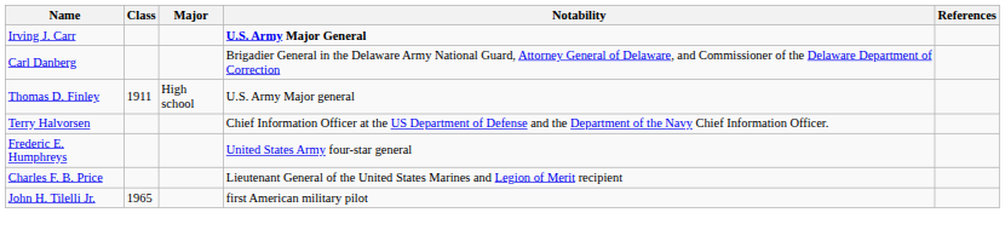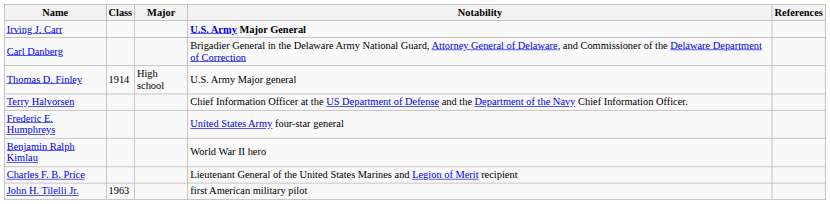 <table class="wikitable sortable" style="width:100%;">
 <tr>
 <th>Name</th>
 <th>Class</th>
 <th>Major</th>
 <th>Notability</th>
 <th>References</th>
 </tr>
 <tr>
 <td><a href='#'>Irving J. Carr</a></td>
 <td></td>
 <td></td>
 <td><strong><a href='#'>U.S. Army</a> Major General</strong></td>
 <td></td>
 </tr>
 <tr>
 <td><a href='#'>Carl Danberg</a></td>
 <td></td>
 <td></td>
 <td>Brigadier General in the Delaware Army National Guard, <a href='#'>Attorney General of Delaware</a>, and Commissioner of the <a href='#'>Delaware Department of Correction</a></td>
 <td></td>
 </tr>
 <tr>
 <td><a href='#'>Thomas D. Finley</a></td>
-<td>1911</td>
+<td>1914</td>
 <td>High school</td>
 <td>U.S. Army Major general</td>
 <td></td>
 </tr>
 <tr>
 <td><a href='#'>Terry Halvorsen</a></td>
 <td></td>
 <td></td>
 <td>Chief Information Officer at the <a href='#'>US Department of Defense</a> and the <a href='#'>Department of the Navy</a> Chief Information Officer.</td>
 <td></td>
 </tr>
 <tr>
 <td><a href='#'>Frederic E. Humphreys</a></td>
 <td></td>
 <td></td>
 <td><a href='#'>United States Army</a> four-star general</td>
 <td></td>
 </tr>
 <tr>
+<td><a href='#'>Benjamin Ralph Kimlau</a></td>
+<td></td>
+<td></td>
+<td>World War II hero</td>
+<td></td>
+</tr>
+<tr>
 <td><a href='#'>Charles F. B. Price</a></td>
 <td></td>
 <td></td>
 <td>Lieutenant General of the United States Marines and <a href='#'>Legion of Merit</a> recipient</td>
 <td></td>
 </tr>
 <tr>
 <td><a href='#'>John H. Tilelli Jr.</a></td>
-<td>1965</td>
+<td>1963</td>
 <td></td>
 <td>first American military pilot</td>
 <td></td>
 </tr>
 </table>
